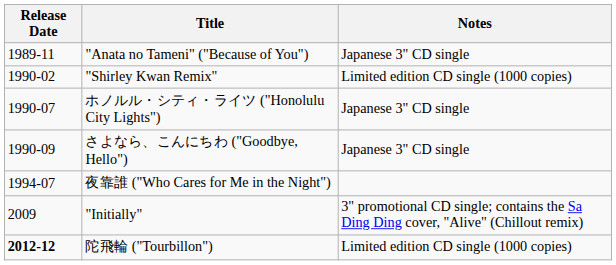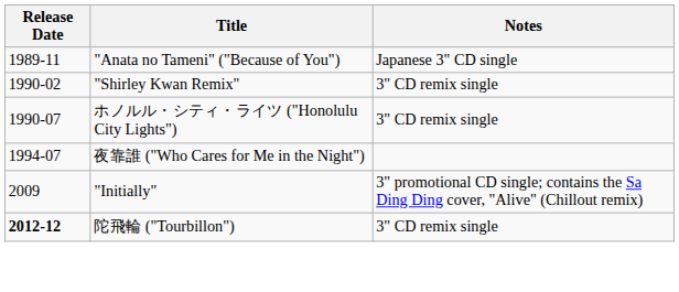 <table class="wikitable">
 <tr>
 <th scope="col" style="width: 80px;">Release Date</th>
 <th scope="col" style="width: 280px;">Title</th>
 <th scope="col" style="width: 300px;">Notes</th>
 </tr>
 <tr>
 <td>1989-11</td>
 <td>"Anata no Tameni" ("Because of You")</td>
 <td>Japanese 3" CD single</td>
 </tr>
 <tr>
 <td>1990-02</td>
 <td>"Shirley Kwan Remix"</td>
-<td>Limited edition CD single (1000 copies)</td>
+<td>3" CD remix single</td>
 </tr>
 <tr>
 <td>1990-07</td>
 <td>ホノルル・シティ・ライツ ("Honolulu City Lights")</td>
-<td>Japanese 3" CD single</td>
-</tr>
-<tr>
-<td>1990-09</td>
-<td>さよなら、こんにちわ ("Goodbye, Hello")</td>
-<td>Japanese 3" CD single</td>
+<td>3" CD remix single</td>
 </tr>
 <tr>
 <td>1994-07</td>
 <td>夜靠誰 ("Who Cares for Me in the Night")</td>
 <td></td>
 </tr>
 <tr>
 <td>2009</td>
 <td>"Initially"</td>
 <td>3" promotional CD single; contains the <a href='#'>Sa Ding Ding</a> cover, "Alive" (Chillout remix)</td>
 </tr>
 <tr>
 <td><strong>2012-12</strong></td>
 <td>陀飛輪 ("Tourbillon")</td>
-<td>Limited edition CD single (1000 copies)</td>
+<td>3" CD remix single</td>
 </tr>
 </table>
